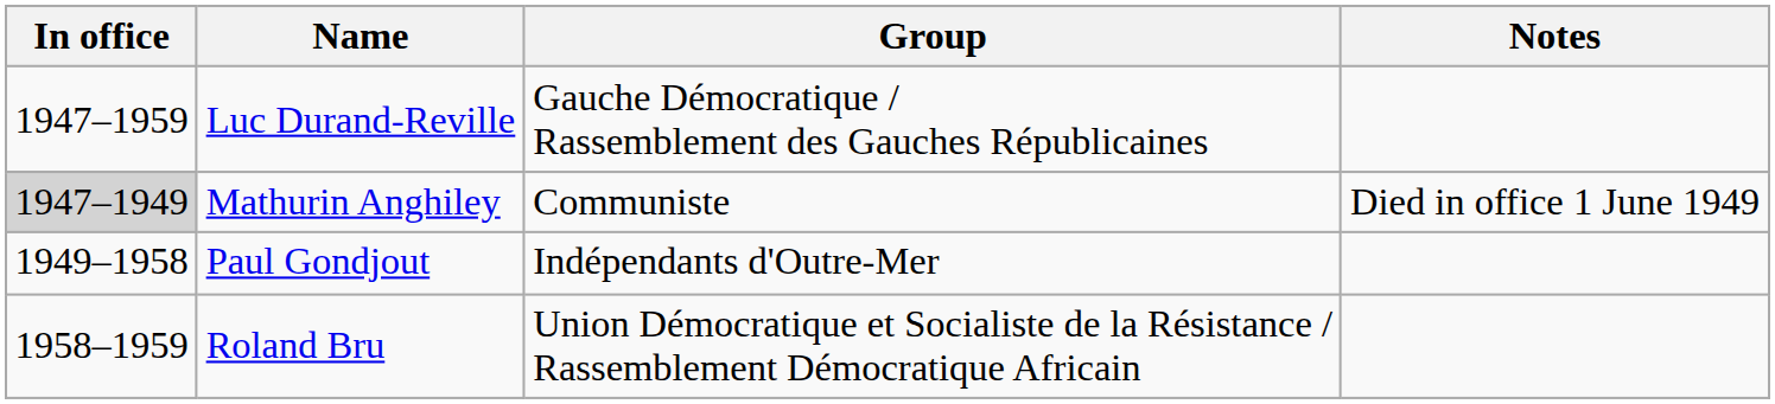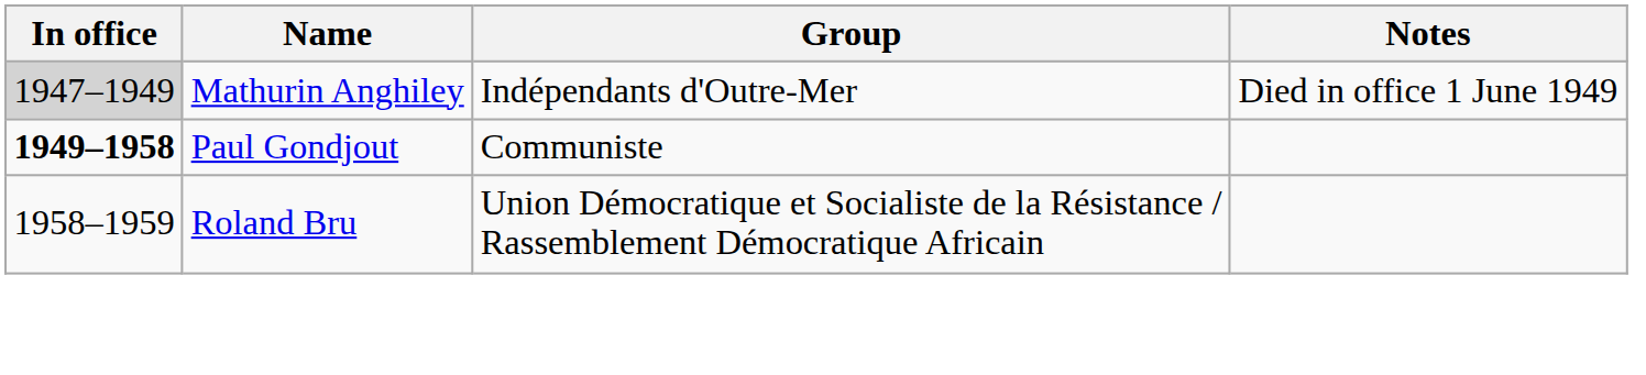 <table Class="wikitable sortable">
 <tr>
 <th>In office</th>
 <th>Name</th>
 <th>Group</th>
 <th>Notes</th>
 </tr>
 <tr>
-<td>1947–1959</td>
-<td><a href='#'>Luc Durand-Reville</a></td>
-<td>Gauche Démocratique /<br>Rassemblement des Gauches Républicaines</td>
-<td></td>
-</tr>
-<tr>
 <td style="background: lightgrey;">1947–1949</td>
 <td><a href='#'>Mathurin Anghiley</a></td>
-<td>Communiste</td>
+<td>Indépendants d'Outre-Mer</td>
 <td>Died in office 1 June 1949</td>
 </tr>
 <tr>
-<td>1949–1958</td>
+<td><strong>1949–1958</strong></td>
 <td><a href='#'>Paul Gondjout</a></td>
-<td>Indépendants d'Outre-Mer</td>
+<td>Communiste</td>
 <td></td>
 </tr>
 <tr>
 <td>1958–1959</td>
 <td><a href='#'>Roland Bru</a></td>
 <td>Union Démocratique et Socialiste de la Résistance /<br> Rassemblement Démocratique Africain</td>
 <td></td>
 </tr>
 </table>
